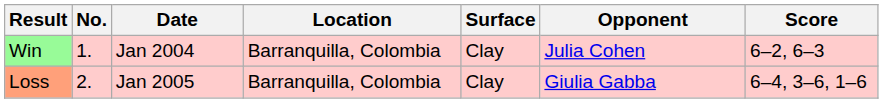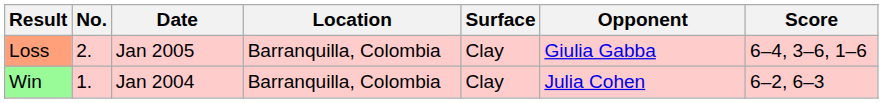 <table class="wikitable" style=font-size:97%>
 <tr>
 <th>Result</th>
 <th>No.</th>
 <th width=100>Date</th>
 <th width=170>Location</th>
 <th>Surface</th>
 <th width=160>Opponent</th>
 <th width=100>Score</th>
 </tr>
 <tr bgcolor=#ffcccc>
+<td style="background:#ffa07a;">Loss</td>
+<td>2.</td>
+<td>Jan 2005</td>
+<td>Barranquilla, Colombia</td>
+<td>Clay</td>
+<td> <a href='#'>Giulia Gabba</a></td>
+<td>6–4, 3–6, 1–6</td>
+</tr>
+<tr bgcolor=#ffcccc>
 <td bgcolor=#98fb98>Win</td>
 <td>1.</td>
 <td>Jan 2004</td>
 <td>Barranquilla, Colombia</td>
 <td>Clay</td>
 <td> <a href='#'>Julia Cohen</a></td>
 <td>6–2, 6–3</td>
 </tr>
-<tr bgcolor=#ffcccc>
-<td style="background:#ffa07a;">Loss</td>
-<td>2.</td>
-<td>Jan 2005</td>
-<td>Barranquilla, Colombia</td>
-<td>Clay</td>
-<td> <a href='#'>Giulia Gabba</a></td>
-<td>6–4, 3–6, 1–6</td>
-</tr>
 </table>
